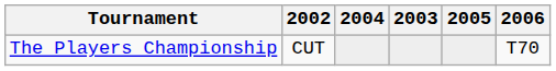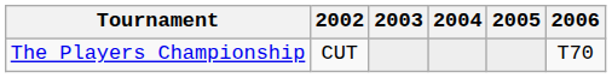 <table class="wikitable" style="font-size:95%;text-align:center;">
 <tr>
 <th>Tournament</th>
 <th>2002</th>
+<th>2003</th>
 <th>2004</th>
-<th>2003</th>
 <th>2005</th>
 <th>2006</th>
 </tr>
 <tr>
 <td align=left><a href='#'>The Players Championship</a></td>
 <td>CUT</td>
 <td style="background:#eeeeee;"></td>
 <td style="background:#eeeeee;"></td>
 <td style="background:#eeeeee;"></td>
 <td>T70</td>
 </tr>
 </table>
